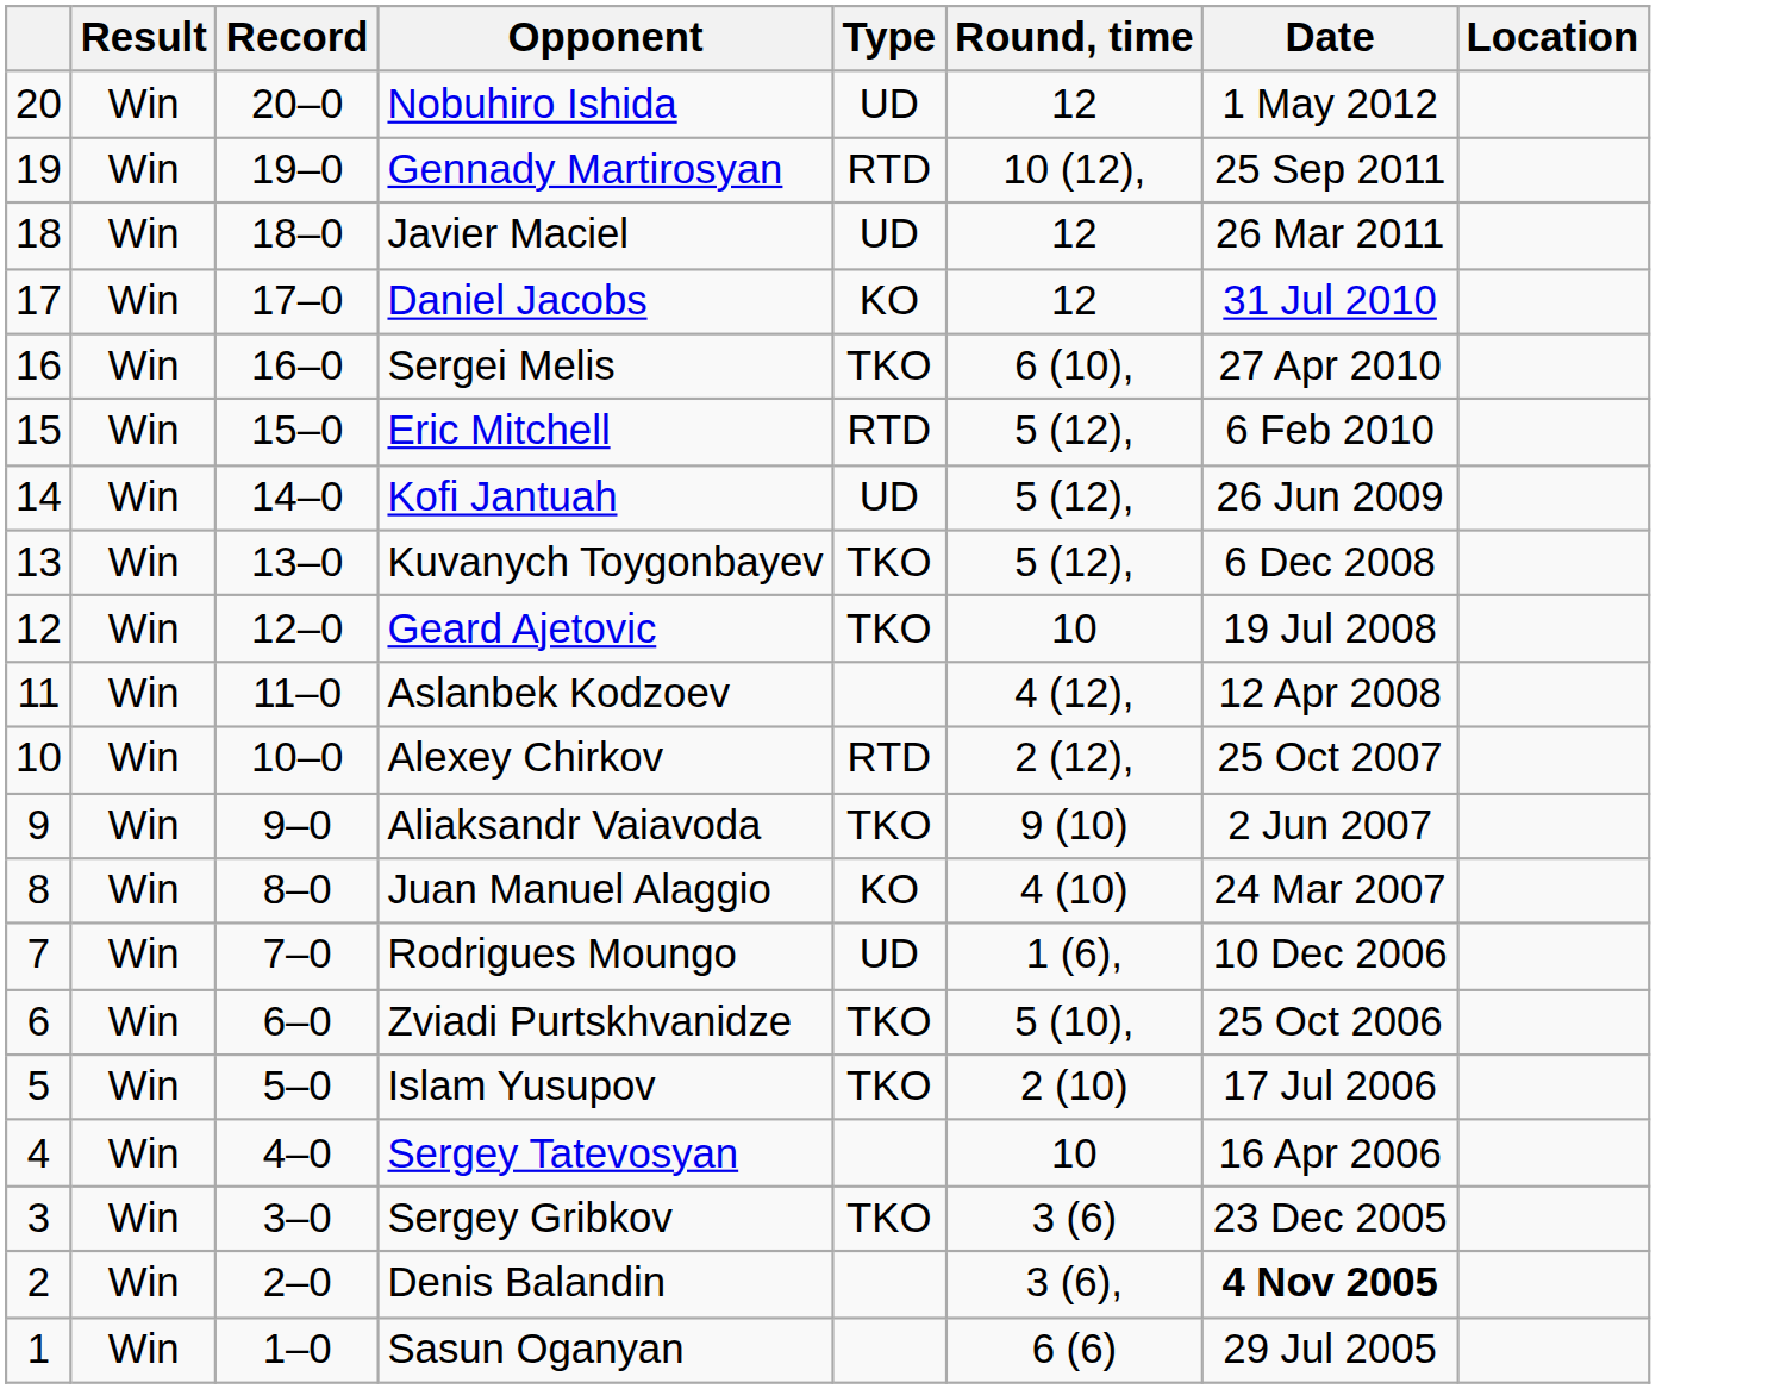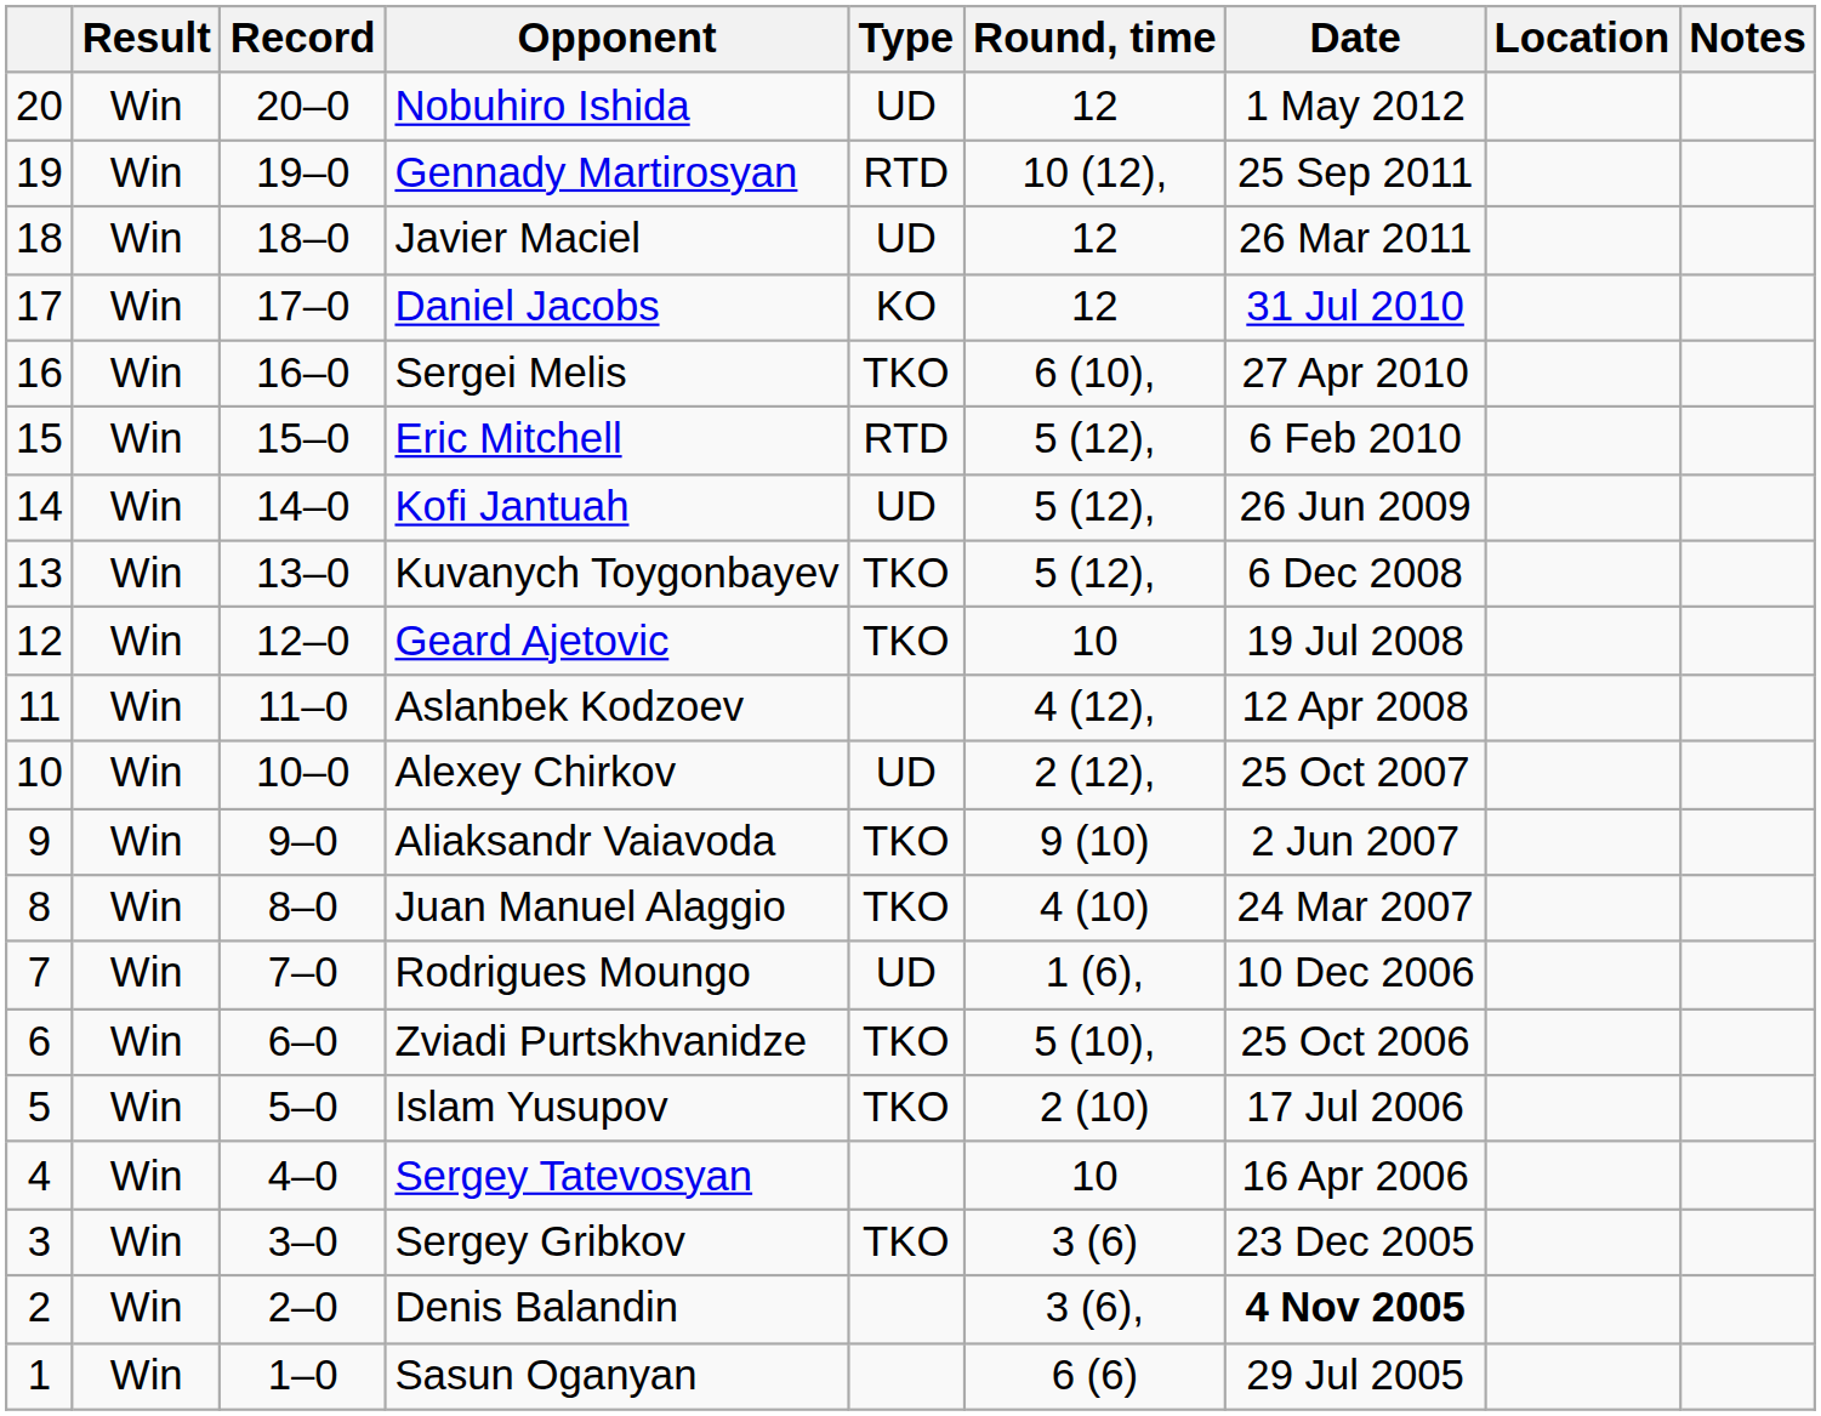 <table class="wikitable" style="text-align:center">
 <tr>
 <th></th>
 <th>Result</th>
 <th>Record</th>
 <th>Opponent</th>
 <th>Type</th>
 <th>Round, time</th>
 <th>Date</th>
 <th>Location</th>
+<th>Notes</th>
 </tr>
 <tr>
 <td>20</td>
 <td>Win</td>
 <td>20–0</td>
 <td style="text-align:left;"><a href='#'>Nobuhiro Ishida</a></td>
 <td>UD</td>
 <td>12</td>
 <td>1 May 2012</td>
+<td style="text-align:left;"></td>
 <td style="text-align:left;"></td>
 </tr>
 <tr>
 <td>19</td>
 <td>Win</td>
 <td>19–0</td>
 <td style="text-align:left;"><a href='#'>Gennady Martirosyan</a></td>
 <td>RTD</td>
 <td>10 (12), </td>
 <td>25 Sep 2011</td>
 <td style="text-align:left;"></td>
+<td style="text-align:left;"></td>
 </tr>
 <tr>
 <td>18</td>
 <td>Win</td>
 <td>18–0</td>
 <td style="text-align:left;">Javier Maciel</td>
 <td>UD</td>
 <td>12</td>
 <td>26 Mar 2011</td>
+<td style="text-align:left;"></td>
 <td style="text-align:left;"></td>
 </tr>
 <tr>
 <td>17</td>
 <td>Win</td>
 <td>17–0</td>
 <td style="text-align:left;"><a href='#'>Daniel Jacobs</a></td>
 <td>KO</td>
 <td>12</td>
 <td><a href='#'>31 Jul 2010</a></td>
 <td style="text-align:left;"></td>
+<td style="text-align:left;"></td>
 </tr>
 <tr>
 <td>16</td>
 <td>Win</td>
 <td>16–0</td>
 <td style="text-align:left;">Sergei Melis</td>
 <td>TKO</td>
 <td>6 (10), </td>
 <td>27 Apr 2010</td>
+<td style="text-align:left;"></td>
 <td style="text-align:left;"></td>
 </tr>
 <tr>
 <td>15</td>
 <td>Win</td>
 <td>15–0</td>
 <td style="text-align:left;"><a href='#'>Eric Mitchell</a></td>
 <td>RTD</td>
 <td>5 (12), </td>
 <td>6 Feb 2010</td>
 <td style="text-align:left;"></td>
+<td style="text-align:left;"></td>
 </tr>
 <tr>
 <td>14</td>
 <td>Win</td>
 <td>14–0</td>
 <td style="text-align:left;"><a href='#'>Kofi Jantuah</a></td>
 <td>UD</td>
 <td>5 (12), </td>
 <td>26 Jun 2009</td>
+<td style="text-align:left;"></td>
 <td style="text-align:left;"></td>
 </tr>
 <tr>
 <td>13</td>
 <td>Win</td>
 <td>13–0</td>
 <td style="text-align:left;">Kuvanych Toygonbayev</td>
 <td>TKO</td>
 <td>5 (12), </td>
 <td>6 Dec 2008</td>
 <td style="text-align:left;"></td>
+<td style="text-align:left;"></td>
 </tr>
 <tr>
 <td>12</td>
 <td>Win</td>
 <td>12–0</td>
 <td style="text-align:left;"><a href='#'>Geard Ajetovic</a></td>
 <td>TKO</td>
 <td>10</td>
 <td>19 Jul 2008</td>
 <td style="text-align:left;"></td>
+<td></td>
 </tr>
 <tr>
 <td>11</td>
 <td>Win</td>
 <td>11–0</td>
 <td style="text-align:left;">Aslanbek Kodzoev</td>
 <td></td>
 <td>4 (12), </td>
 <td>12 Apr 2008</td>
 <td style="text-align:left;"></td>
+<td style="text-align:left;"></td>
 </tr>
 <tr>
 <td>10</td>
 <td>Win</td>
 <td>10–0</td>
 <td style="text-align:left;">Alexey Chirkov</td>
-<td>RTD</td>
+<td>UD</td>
 <td>2 (12), </td>
 <td>25 Oct 2007</td>
+<td style="text-align:left;"></td>
 <td style="text-align:left;"></td>
 </tr>
 <tr>
 <td>9</td>
 <td>Win</td>
 <td>9–0</td>
 <td style="text-align:left;">Aliaksandr Vaiavoda</td>
 <td>TKO</td>
 <td>9 (10)</td>
 <td>2 Jun 2007</td>
 <td style="text-align:left;"></td>
+<td style="text-align:left;"></td>
 </tr>
 <tr>
 <td>8</td>
 <td>Win</td>
 <td>8–0</td>
 <td style="text-align:left;">Juan Manuel Alaggio</td>
-<td>KO</td>
+<td>TKO</td>
 <td>4 (10)</td>
 <td>24 Mar 2007</td>
 <td style="text-align:left;"></td>
+<td></td>
 </tr>
 <tr>
 <td>7</td>
 <td>Win</td>
 <td>7–0</td>
 <td style="text-align:left;">Rodrigues Moungo</td>
 <td>UD</td>
 <td>1 (6), </td>
 <td>10 Dec 2006</td>
 <td style="text-align:left;"></td>
+<td></td>
 </tr>
 <tr>
 <td>6</td>
 <td>Win</td>
 <td>6–0</td>
 <td style="text-align:left;">Zviadi Purtskhvanidze</td>
 <td>TKO</td>
 <td>5 (10), </td>
 <td>25 Oct 2006</td>
+<td style="text-align:left;"></td>
 <td style="text-align:left;"></td>
 </tr>
 <tr>
 <td>5</td>
 <td>Win</td>
 <td>5–0</td>
 <td style="text-align:left;">Islam Yusupov</td>
 <td>TKO</td>
 <td>2 (10)</td>
 <td>17 Jul 2006</td>
 <td style="text-align:left;"></td>
+<td></td>
 </tr>
 <tr>
 <td>4</td>
 <td>Win</td>
 <td>4–0</td>
 <td style="text-align:left;"><a href='#'>Sergey Tatevosyan</a></td>
 <td></td>
 <td>10</td>
 <td>16 Apr 2006</td>
+<td style="text-align:left;"></td>
 <td style="text-align:left;"></td>
 </tr>
 <tr>
 <td>3</td>
 <td>Win</td>
 <td>3–0</td>
 <td style="text-align:left;">Sergey Gribkov</td>
 <td>TKO</td>
 <td>3 (6)</td>
 <td>23 Dec 2005</td>
 <td style="text-align:left;"></td>
+<td></td>
 </tr>
 <tr>
 <td>2</td>
 <td>Win</td>
 <td>2–0</td>
 <td style="text-align:left;">Denis Balandin</td>
 <td></td>
 <td>3 (6), </td>
 <td><strong>4 Nov 2005</strong></td>
 <td style="text-align:left;"></td>
+<td></td>
 </tr>
 <tr>
 <td>1</td>
 <td>Win</td>
 <td>1–0</td>
 <td style="text-align:left;">Sasun Oganyan</td>
 <td></td>
 <td>6 (6)</td>
 <td>29 Jul 2005</td>
 <td style="text-align:left;"></td>
+<td></td>
 </tr>
 </table>
